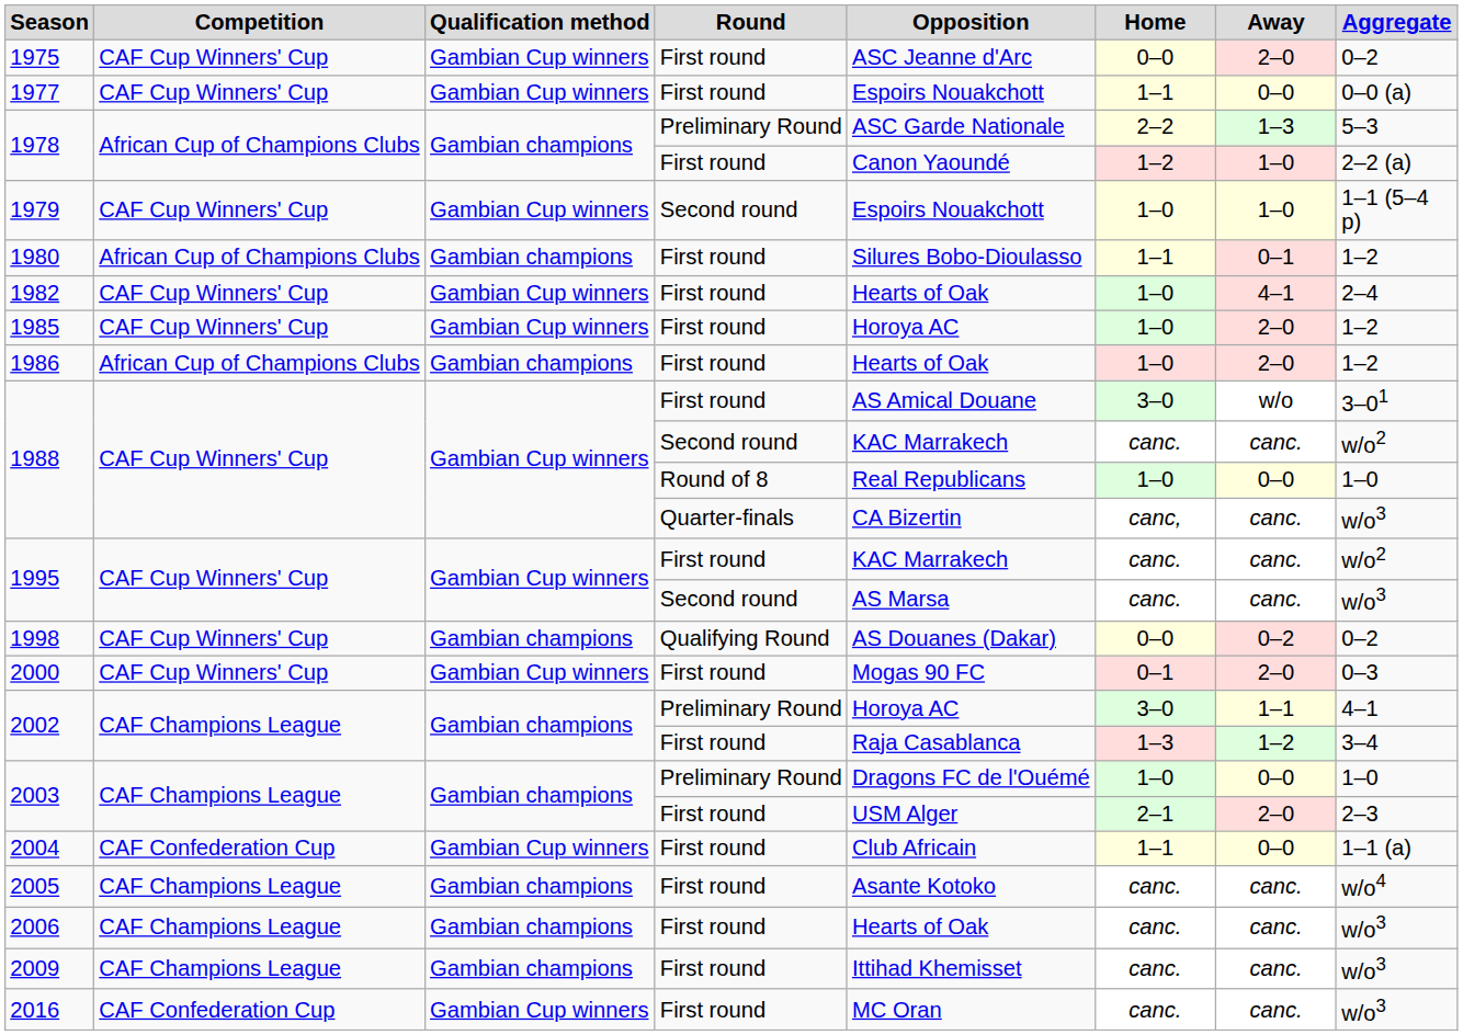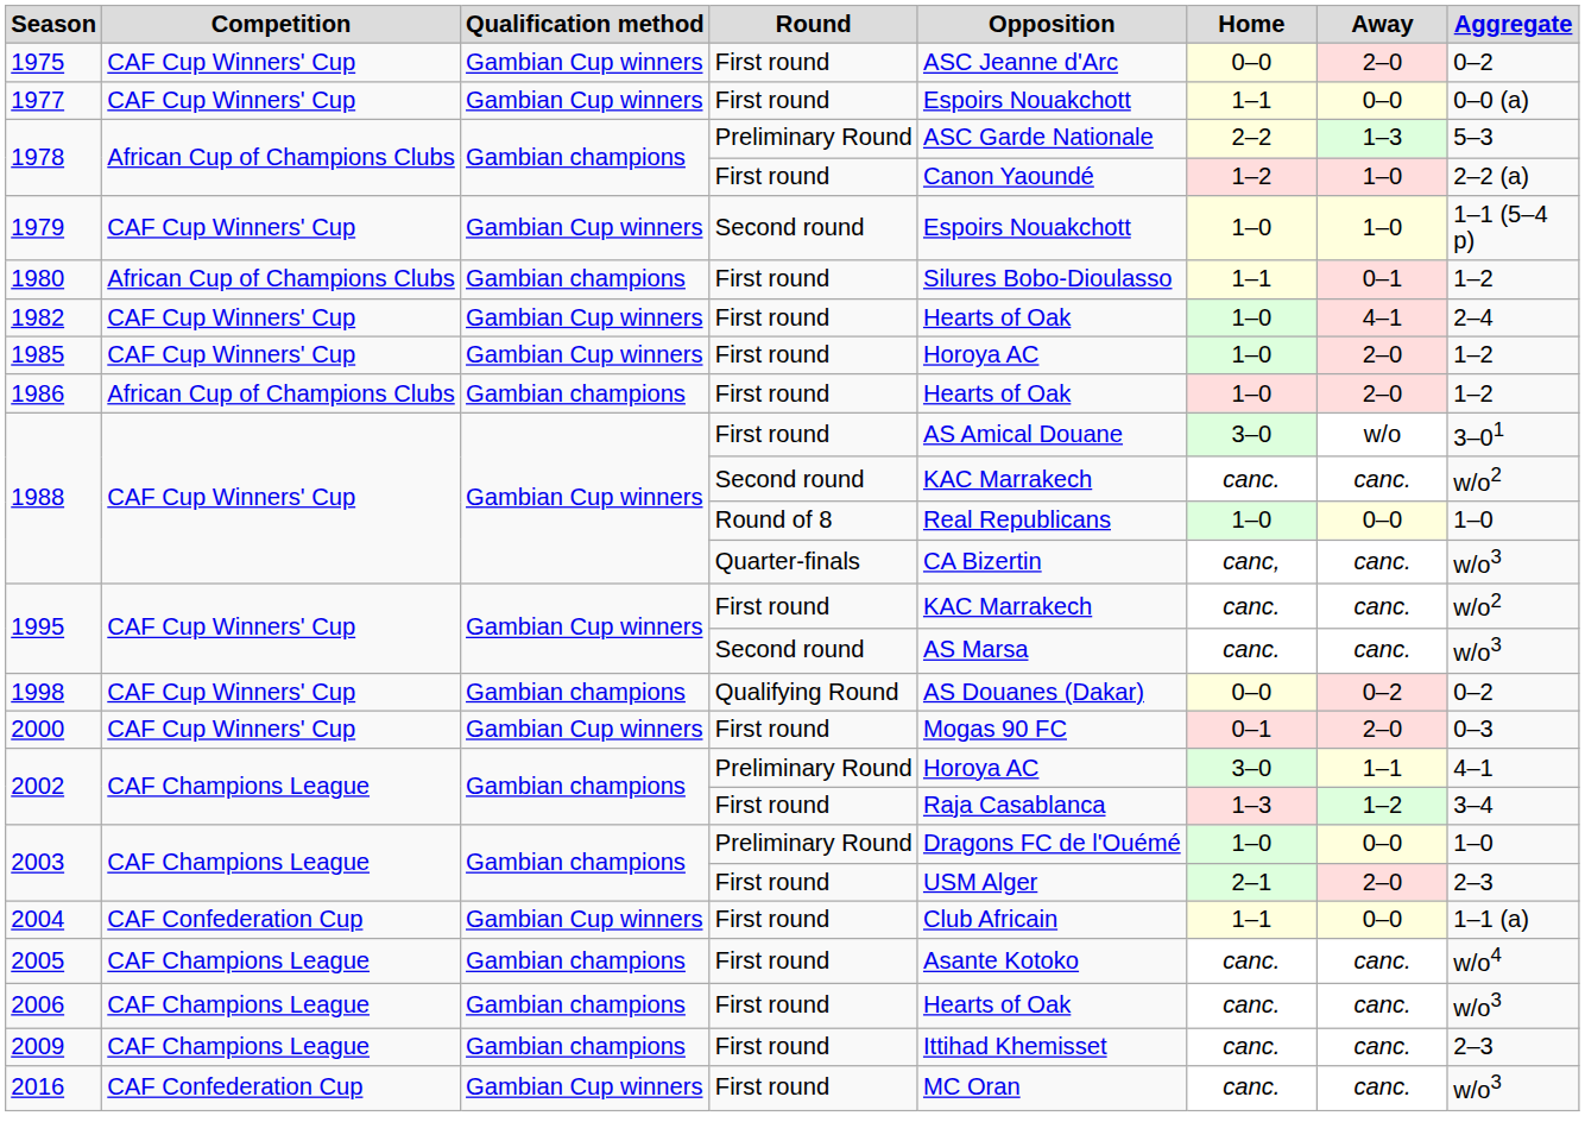 <table class="sortable plainrowheaders wikitable">
 <tr>
 <th style="background:#DCDCDC">Season</th>
 <th style="background:#DCDCDC">Competition</th>
 <th style="background:#DCDCDC">Qualification method</th>
 <th style="background:#DCDCDC">Round</th>
 <th style="background:#DCDCDC">Opposition</th>
 <th width="80" style="background:#DCDCDC">Home</th>
 <th width="80" style="background:#DCDCDC">Away</th>
 <th width="80" style="background:#DCDCDC"><a href='#'>Aggregate</a></th>
 </tr>
 <tr>
 <td><a href='#'>1975</a></td>
 <td><a href='#'>CAF Cup Winners' Cup</a></td>
 <td><a href='#'>Gambian Cup winners</a></td>
 <td align=left>First round</td>
 <td align=left> <a href='#'>ASC Jeanne d'Arc</a></td>
 <td style="background:#ffd; text-align:center">0–0</td>
 <td style="background:#fdd; text-align:center">2–0</td>
 <td>0–2</td>
 </tr>
 <tr>
 <td><a href='#'>1977</a></td>
 <td><a href='#'>CAF Cup Winners' Cup</a></td>
 <td><a href='#'>Gambian Cup winners</a></td>
 <td align=left>First round</td>
 <td align=left> <a href='#'>Espoirs Nouakchott</a></td>
 <td style="background:#ffd; text-align:center">1–1</td>
 <td style="background:#ffd; text-align:center">0–0</td>
 <td>0–0 (a)</td>
 </tr>
 <tr>
 <td rowspan=2><a href='#'>1978</a></td>
 <td rowspan=2><a href='#'>African Cup of Champions Clubs</a></td>
 <td rowspan=2><a href='#'>Gambian champions</a></td>
 <td align=left>Preliminary Round</td>
 <td align=left> <a href='#'>ASC Garde Nationale</a></td>
 <td style="background:#ffd; text-align:center">2–2</td>
 <td style="background:#dfd; text-align:center">1–3</td>
 <td>5–3</td>
 </tr>
 <tr>
 <td align=left>First round</td>
 <td align=left> <a href='#'>Canon Yaoundé</a></td>
 <td style="background:#fdd; text-align:center">1–2</td>
 <td style="background:#fdd; text-align:center">1–0</td>
 <td>2–2 (a)</td>
 </tr>
 <tr>
 <td><a href='#'>1979</a></td>
 <td><a href='#'>CAF Cup Winners' Cup</a></td>
 <td><a href='#'>Gambian Cup winners</a></td>
 <td align=left>Second round</td>
 <td align=left> <a href='#'>Espoirs Nouakchott</a></td>
 <td style="background:#ffd; text-align:center">1–0</td>
 <td style="background:#ffd; text-align:center">1–0</td>
 <td>1–1 (5–4 p)</td>
 </tr>
 <tr>
 <td><a href='#'>1980</a></td>
 <td><a href='#'>African Cup of Champions Clubs</a></td>
 <td><a href='#'>Gambian champions</a></td>
 <td align=left>First round</td>
 <td align=left> <a href='#'>Silures Bobo-Dioulasso</a></td>
 <td style="background:#ffd; text-align:center">1–1</td>
 <td style="background:#fdd; text-align:center">0–1</td>
 <td>1–2</td>
 </tr>
 <tr>
 <td><a href='#'>1982</a></td>
 <td><a href='#'>CAF Cup Winners' Cup</a></td>
 <td><a href='#'>Gambian Cup winners</a></td>
 <td align=left>First round</td>
 <td align=left> <a href='#'>Hearts of Oak</a></td>
 <td style="background:#dfd; text-align:center">1–0</td>
 <td style="background:#fdd; text-align:center">4–1</td>
 <td>2–4</td>
 </tr>
 <tr>
 <td><a href='#'>1985</a></td>
 <td><a href='#'>CAF Cup Winners' Cup</a></td>
 <td><a href='#'>Gambian Cup winners</a></td>
 <td align=left>First round</td>
 <td align=left> <a href='#'>Horoya AC</a></td>
 <td style="background:#dfd; text-align:center">1–0</td>
 <td style="background:#fdd; text-align:center">2–0</td>
 <td>1–2</td>
 </tr>
 <tr>
 <td><a href='#'>1986</a></td>
 <td><a href='#'>African Cup of Champions Clubs</a></td>
 <td><a href='#'>Gambian champions</a></td>
 <td align=left>First round</td>
 <td align=left> <a href='#'>Hearts of Oak</a></td>
 <td style="background:#fdd; text-align:center">1–0</td>
 <td style="background:#fdd; text-align:center">2–0</td>
 <td>1–2</td>
 </tr>
 <tr>
 <td rowspan=4><a href='#'>1988</a></td>
 <td rowspan=4><a href='#'>CAF Cup Winners' Cup</a></td>
 <td rowspan=4><a href='#'>Gambian Cup winners</a></td>
 <td align=left>First round</td>
 <td align=left> <a href='#'>AS Amical Douane</a></td>
 <td style="background:#dfd; text-align:center">3–0</td>
 <td style="background:#fff; text-align:center">w/o</td>
 <td>3–0<sup>1</sup></td>
 </tr>
 <tr>
 <td align=left>Second round</td>
 <td align=left> <a href='#'>KAC Marrakech</a></td>
 <td style="background:#fff; text-align:center"><em>canc.</em></td>
 <td style="background:#fff; text-align:center"><em>canc.</em></td>
 <td>w/o<sup>2</sup></td>
 </tr>
 <tr>
 <td align=left>Round of 8</td>
 <td align=left> <a href='#'>Real Republicans</a></td>
 <td style="background:#dfd; text-align:center">1–0</td>
 <td style="background:#ffd; text-align:center">0–0</td>
 <td>1–0</td>
 </tr>
 <tr>
 <td align=left>Quarter-finals</td>
 <td align=left> <a href='#'>CA Bizertin</a></td>
 <td style="background:#fff; text-align:center"><em>canc,</em></td>
 <td style="background:#fff; text-align:center"><em>canc.</em></td>
 <td>w/o<sup>3</sup></td>
 </tr>
 <tr>
 <td rowspan=2><a href='#'>1995</a></td>
 <td rowspan=2><a href='#'>CAF Cup Winners' Cup</a></td>
 <td rowspan=2><a href='#'>Gambian Cup winners</a></td>
 <td align=left>First round</td>
 <td align=left> <a href='#'>KAC Marrakech</a></td>
 <td style="background:#fff; text-align:center"><em>canc.</em></td>
 <td style="background:#fff; text-align:center"><em>canc.</em></td>
 <td>w/o<sup>2</sup></td>
 </tr>
 <tr>
 <td align=left>Second round</td>
 <td align=left> <a href='#'>AS Marsa</a></td>
 <td style="background:#fff; text-align:center"><em>canc.</em></td>
 <td style="background:#fff; text-align:center"><em>canc.</em></td>
 <td>w/o<sup>3</sup></td>
 </tr>
 <tr>
 <td><a href='#'>1998</a></td>
 <td><a href='#'>CAF Cup Winners' Cup</a></td>
 <td><a href='#'>Gambian champions</a></td>
 <td align=left>Qualifying Round</td>
 <td align=left> <a href='#'>AS Douanes (Dakar)</a></td>
 <td style="background:#ffd; text-align:center">0–0</td>
 <td style="background:#fdd; text-align:center">0–2</td>
 <td>0–2</td>
 </tr>
 <tr>
 <td><a href='#'>2000</a></td>
 <td><a href='#'>CAF Cup Winners' Cup</a></td>
 <td><a href='#'>Gambian Cup winners</a></td>
 <td align=left>First round</td>
 <td align=left> <a href='#'>Mogas 90 FC</a></td>
 <td style="background:#fdd; text-align:center">0–1</td>
 <td style="background:#fdd; text-align:center">2–0</td>
 <td>0–3</td>
 </tr>
 <tr>
 <td rowspan=2><a href='#'>2002</a></td>
 <td rowspan=2><a href='#'>CAF Champions League</a></td>
 <td rowspan=2><a href='#'>Gambian champions</a></td>
 <td align=left>Preliminary Round</td>
 <td align=left> <a href='#'>Horoya AC</a></td>
 <td style="background:#dfd; text-align:center">3–0</td>
 <td style="background:#ffd; text-align:center">1–1</td>
 <td>4–1</td>
 </tr>
 <tr>
 <td align=left>First round</td>
 <td align=left> <a href='#'>Raja Casablanca</a></td>
 <td style="background:#fdd; text-align:center">1–3</td>
 <td style="background:#dfd; text-align:center">1–2</td>
 <td>3–4</td>
 </tr>
 <tr>
 <td rowspan=2><a href='#'>2003</a></td>
 <td rowspan=2><a href='#'>CAF Champions League</a></td>
 <td rowspan=2><a href='#'>Gambian champions</a></td>
 <td align=left>Preliminary Round</td>
 <td align=left> <a href='#'>Dragons FC de l'Ouémé</a></td>
 <td style="background:#dfd; text-align:center">1–0</td>
 <td style="background:#ffd; text-align:center">0–0</td>
 <td>1–0</td>
 </tr>
 <tr>
 <td align=left>First round</td>
 <td align=left> <a href='#'>USM Alger</a></td>
 <td style="background:#dfd; text-align:center">2–1</td>
 <td style="background:#fdd; text-align:center">2–0</td>
 <td>2–3</td>
 </tr>
 <tr>
 <td><a href='#'>2004</a></td>
 <td><a href='#'>CAF Confederation Cup</a></td>
 <td><a href='#'>Gambian Cup winners</a></td>
 <td align=left>First round</td>
 <td align=left> <a href='#'>Club Africain</a></td>
 <td style="background:#ffd; text-align:center">1–1</td>
 <td style="background:#ffd; text-align:center">0–0</td>
 <td>1–1 (a)</td>
 </tr>
 <tr>
 <td><a href='#'>2005</a></td>
 <td><a href='#'>CAF Champions League</a></td>
 <td><a href='#'>Gambian champions</a></td>
 <td align=left>First round</td>
 <td align=left> <a href='#'>Asante Kotoko</a></td>
 <td style="background:#fff; text-align:center"><em>canc.</em></td>
 <td style="background:#fff; text-align:center"><em>canc.</em></td>
 <td>w/o<sup>4</sup></td>
 </tr>
 <tr>
 <td><a href='#'>2006</a></td>
 <td><a href='#'>CAF Champions League</a></td>
 <td><a href='#'>Gambian champions</a></td>
 <td align=left>First round</td>
 <td align=left> <a href='#'>Hearts of Oak</a></td>
 <td style="background:#fff; text-align:center"><em>canc.</em></td>
 <td style="background:#fff; text-align:center"><em>canc.</em></td>
 <td>w/o<sup>3</sup></td>
 </tr>
 <tr>
 <td><a href='#'>2009</a></td>
 <td><a href='#'>CAF Champions League</a></td>
 <td><a href='#'>Gambian champions</a></td>
 <td align=left>First round</td>
 <td align=left> <a href='#'>Ittihad Khemisset</a></td>
 <td style="background:#fff; text-align:center"><em>canc.</em></td>
 <td style="background:#fff; text-align:center"><em>canc.</em></td>
-<td>w/o<sup>3</sup></td>
+<td>2–3</td>
 </tr>
 <tr>
 <td><a href='#'>2016</a></td>
 <td><a href='#'>CAF Confederation Cup</a></td>
 <td><a href='#'>Gambian Cup winners</a></td>
 <td align=left>First round</td>
 <td align=left> <a href='#'>MC Oran</a></td>
 <td style="background:#fff; text-align:center"><em>canc.</em></td>
 <td style="background:#fff; text-align:center"><em>canc.</em></td>
 <td>w/o<sup>3</sup></td>
 </tr>
 </table>
